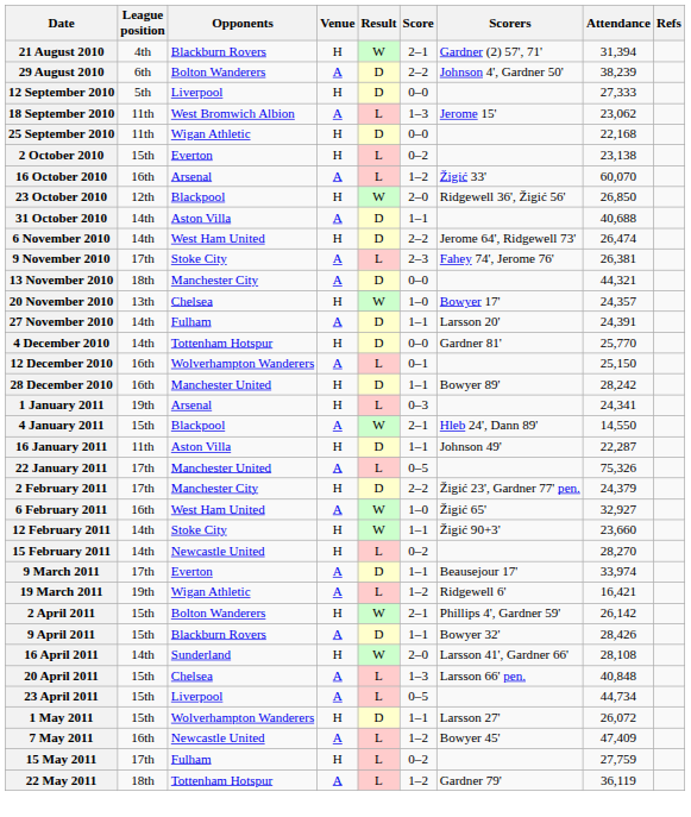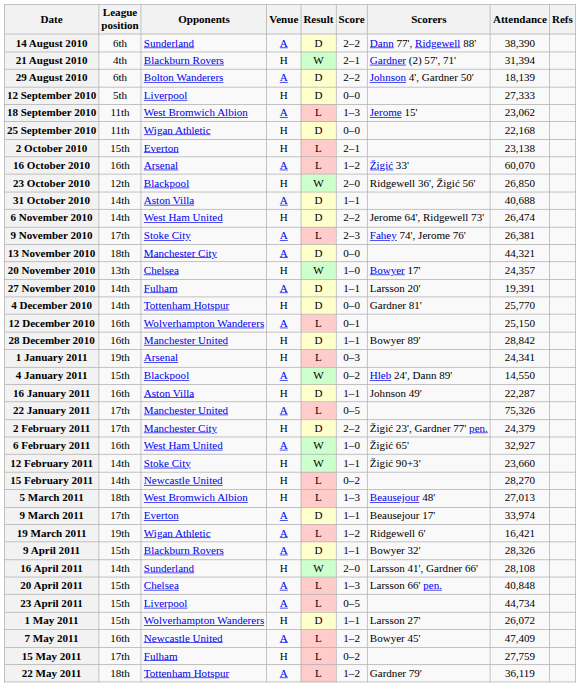 <table class="wikitable plainrowheaders" style=text-align:center>
 <tr>
 <th scope=col>Date</th>
 <th scope=col>League<br>position</th>
 <th scope=col>Opponents</th>
 <th scope=col>Venue</th>
 <th scope=col>Result</th>
 <th scope=col>Score</th>
 <th scope=col>Scorers</th>
 <th scope=col>Attendance</th>
 <th scope=col>Refs</th>
+</tr>
+<tr>
+<th scope=row>14 August 2010</th>
+<td>6th</td>
+<td style=text-align:left><a href='#'>Sunderland</a></td>
+<td><a href='#'>A</a></td>
+<td style=background:#ffc>D</td>
+<td>2–2</td>
+<td style=text-align:left><a href='#'>Dann</a> 77', <a href='#'>Ridgewell</a> 88'</td>
+<td>38,390</td>
+<td></td>
 </tr>
 <tr>
 <th scope=row>21 August 2010</th>
 <td>4th</td>
 <td style=text-align:left><a href='#'>Blackburn Rovers</a></td>
 <td>H</td>
 <td style=background:#cfc>W</td>
 <td>2–1</td>
 <td style=text-align:left><a href='#'>Gardner</a> (2) 57', 71'</td>
 <td>31,394</td>
 <td></td>
 </tr>
 <tr>
 <th scope=row>29 August 2010</th>
 <td>6th</td>
 <td style=text-align:left><a href='#'>Bolton Wanderers</a></td>
 <td><a href='#'>A</a></td>
 <td style=background:#ffc>D</td>
 <td>2–2</td>
 <td style=text-align:left><a href='#'>Johnson</a> 4', Gardner 50'</td>
-<td>38,239</td>
+<td>18,139</td>
 <td></td>
 </tr>
 <tr>
 <th scope=row>12 September 2010</th>
 <td>5th</td>
 <td style=text-align:left><a href='#'>Liverpool</a></td>
 <td>H</td>
 <td style=background:#ffc>D</td>
 <td>0–0</td>
 <td></td>
 <td>27,333</td>
 <td></td>
 </tr>
 <tr>
 <th scope=row>18 September 2010</th>
 <td>11th</td>
 <td style=text-align:left><a href='#'>West Bromwich Albion</a></td>
 <td><a href='#'>A</a></td>
 <td style=background:#fcc>L</td>
 <td>1–3</td>
 <td style=text-align:left><a href='#'>Jerome</a> 15'</td>
 <td>23,062</td>
 <td></td>
 </tr>
 <tr>
 <th scope=row>25 September 2010</th>
 <td>11th</td>
 <td style=text-align:left><a href='#'>Wigan Athletic</a></td>
 <td>H</td>
 <td style=background:#ffc>D</td>
 <td>0–0</td>
 <td></td>
 <td>22,168</td>
 <td></td>
 </tr>
 <tr>
 <th scope=row>2 October 2010</th>
 <td>15th</td>
 <td style=text-align:left><a href='#'>Everton</a></td>
 <td>H</td>
 <td style=background:#fcc>L</td>
-<td>0–2</td>
+<td>2–1</td>
 <td></td>
 <td>23,138</td>
 <td></td>
 </tr>
 <tr>
 <th scope=row>16 October 2010</th>
 <td>16th</td>
 <td style=text-align:left><a href='#'>Arsenal</a></td>
 <td><a href='#'>A</a></td>
 <td style=background:#fcc>L</td>
 <td>1–2</td>
 <td style=text-align:left><a href='#'>Žigić</a> 33'</td>
 <td>60,070</td>
 <td></td>
 </tr>
 <tr>
 <th scope=row>23 October 2010</th>
 <td>12th</td>
 <td style=text-align:left><a href='#'>Blackpool</a></td>
 <td>H</td>
 <td style=background:#cfc>W</td>
 <td>2–0</td>
 <td style=text-align:left>Ridgewell 36', Žigić 56'</td>
 <td>26,850</td>
 <td></td>
 </tr>
 <tr>
 <th scope=row>31 October 2010</th>
 <td>14th</td>
 <td style=text-align:left><a href='#'>Aston Villa</a></td>
 <td><a href='#'>A</a></td>
 <td style=background:#ffc>D</td>
 <td>1–1</td>
 <td></td>
 <td>40,688</td>
 <td></td>
 </tr>
 <tr>
 <th scope=row>6 November 2010</th>
 <td>14th</td>
 <td style=text-align:left><a href='#'>West Ham United</a></td>
 <td>H</td>
 <td style=background:#ffc>D</td>
 <td>2–2</td>
 <td style=text-align:left>Jerome 64', Ridgewell 73'</td>
 <td>26,474</td>
 <td></td>
 </tr>
 <tr>
 <th scope=row>9 November 2010</th>
 <td>17th</td>
 <td style=text-align:left><a href='#'>Stoke City</a></td>
 <td><a href='#'>A</a></td>
 <td style=background:#fcc>L</td>
 <td>2–3</td>
 <td style=text-align:left><a href='#'>Fahey</a> 74', Jerome 76'</td>
 <td>26,381</td>
 <td></td>
 </tr>
 <tr>
 <th scope=row>13 November 2010</th>
 <td>18th</td>
 <td style=text-align:left><a href='#'>Manchester City</a></td>
 <td><a href='#'>A</a></td>
 <td style=background:#ffc>D</td>
 <td>0–0</td>
 <td></td>
 <td>44,321</td>
 <td></td>
 </tr>
 <tr>
 <th scope=row>20 November 2010</th>
 <td>13th</td>
 <td style=text-align:left><a href='#'>Chelsea</a></td>
 <td>H</td>
 <td style=background:#cfc>W</td>
 <td>1–0</td>
 <td style=text-align:left><a href='#'>Bowyer</a> 17'</td>
 <td>24,357</td>
 <td></td>
 </tr>
 <tr>
 <th scope=row>27 November 2010</th>
 <td>14th</td>
 <td style=text-align:left><a href='#'>Fulham</a></td>
 <td><a href='#'>A</a></td>
 <td style=background:#ffc>D</td>
 <td>1–1</td>
 <td style=text-align:left>Larsson 20'</td>
-<td>24,391</td>
+<td>19,391</td>
 <td></td>
 </tr>
 <tr>
 <th scope=row>4 December 2010</th>
 <td>14th</td>
 <td style=text-align:left><a href='#'>Tottenham Hotspur</a></td>
 <td>H</td>
 <td style=background:#ffc>D</td>
 <td>0–0</td>
 <td style=text-align:left>Gardner 81'</td>
 <td>25,770</td>
 <td></td>
 </tr>
 <tr>
 <th scope=row>12 December 2010</th>
 <td>16th</td>
 <td style=text-align:left><a href='#'>Wolverhampton Wanderers</a></td>
 <td><a href='#'>A</a></td>
 <td style=background:#fcc>L</td>
 <td>0–1</td>
 <td></td>
 <td>25,150</td>
 <td></td>
 </tr>
 <tr>
 <th scope=row>28 December 2010</th>
 <td>16th</td>
 <td style=text-align:left><a href='#'>Manchester United</a></td>
 <td>H</td>
 <td style=background:#ffc>D</td>
 <td>1–1</td>
 <td style=text-align:left>Bowyer 89'</td>
-<td>28,242</td>
+<td>28,842</td>
 <td></td>
 </tr>
 <tr>
 <th scope=row>1 January 2011</th>
 <td>19th</td>
 <td style=text-align:left><a href='#'>Arsenal</a></td>
 <td>H</td>
 <td style=background:#fcc>L</td>
 <td>0–3</td>
 <td></td>
 <td>24,341</td>
 <td></td>
 </tr>
 <tr>
 <th scope=row>4 January 2011</th>
 <td>15th</td>
 <td style=text-align:left><a href='#'>Blackpool</a></td>
 <td><a href='#'>A</a></td>
 <td style=background:#cfc>W</td>
-<td>2–1</td>
+<td>0–2</td>
 <td style=text-align:left><a href='#'>Hleb</a> 24', Dann 89'</td>
 <td>14,550</td>
 <td></td>
 </tr>
 <tr>
 <th scope=row>16 January 2011</th>
-<td>11th</td>
+<td>16th</td>
 <td style=text-align:left><a href='#'>Aston Villa</a></td>
 <td>H</td>
 <td style=background:#ffc>D</td>
 <td>1–1</td>
 <td style=text-align:left>Johnson 49'</td>
 <td>22,287</td>
 <td></td>
 </tr>
 <tr>
 <th scope=row>22 January 2011</th>
 <td>17th</td>
 <td style=text-align:left><a href='#'>Manchester United</a></td>
 <td><a href='#'>A</a></td>
 <td style=background:#fcc>L</td>
 <td>0–5</td>
 <td></td>
 <td>75,326</td>
 <td></td>
 </tr>
 <tr>
 <th scope=row>2 February 2011</th>
 <td>17th</td>
 <td style=text-align:left><a href='#'>Manchester City</a></td>
 <td>H</td>
 <td style=background:#ffc>D</td>
 <td>2–2</td>
 <td style=text-align:left>Žigić 23', Gardner 77' <a href='#'>pen.</a></td>
 <td>24,379</td>
 <td></td>
 </tr>
 <tr>
 <th scope=row>6 February 2011</th>
 <td>16th</td>
 <td style=text-align:left><a href='#'>West Ham United</a></td>
 <td><a href='#'>A</a></td>
 <td style=background:#cfc>W</td>
 <td>1–0</td>
 <td style=text-align:left>Žigić 65'</td>
 <td>32,927</td>
 <td></td>
 </tr>
 <tr>
 <th scope=row>12 February 2011</th>
 <td>14th</td>
 <td style=text-align:left><a href='#'>Stoke City</a></td>
 <td>H</td>
 <td style=background:#cfc>W</td>
 <td>1–1</td>
 <td style=text-align:left>Žigić 90+3'</td>
 <td>23,660</td>
 <td></td>
 </tr>
 <tr>
 <th scope=row>15 February 2011</th>
 <td>14th</td>
 <td style=text-align:left><a href='#'>Newcastle United</a></td>
 <td>H</td>
 <td style=background:#fcc>L</td>
 <td>0–2</td>
 <td></td>
 <td>28,270</td>
 <td></td>
 </tr>
 <tr>
+<th scope=row>5 March 2011</th>
+<td>18th</td>
+<td style=text-align:left><a href='#'>West Bromwich Albion</a></td>
+<td>H</td>
+<td style=background:#fcc>L</td>
+<td>1–3</td>
+<td style=text-align:left><a href='#'>Beausejour</a> 48'</td>
+<td>27,013</td>
+<td></td>
+</tr>
+<tr>
 <th scope=row>9 March 2011</th>
 <td>17th</td>
 <td style=text-align:left><a href='#'>Everton</a></td>
 <td><a href='#'>A</a></td>
 <td style=background:#ffc>D</td>
 <td>1–1</td>
 <td style=text-align:left>Beausejour 17'</td>
 <td>33,974</td>
 <td></td>
 </tr>
 <tr>
 <th scope=row>19 March 2011</th>
 <td>19th</td>
 <td style=text-align:left><a href='#'>Wigan Athletic</a></td>
 <td><a href='#'>A</a></td>
 <td style=background:#fcc>L</td>
 <td>1–2</td>
 <td style=text-align:left>Ridgewell 6'</td>
 <td>16,421</td>
 <td></td>
 </tr>
 <tr>
-<th scope=row>2 April 2011</th>
-<td>15th</td>
-<td style=text-align:left><a href='#'>Bolton Wanderers</a></td>
-<td>H</td>
-<td style=background:#cfc>W</td>
-<td>2–1</td>
-<td style=text-align:left>Phillips 4', Gardner 59'</td>
-<td>26,142</td>
-<td></td>
-</tr>
-<tr>
 <th scope=row>9 April 2011</th>
 <td>15th</td>
 <td style=text-align:left><a href='#'>Blackburn Rovers</a></td>
 <td><a href='#'>A</a></td>
 <td style=background:#ffc>D</td>
 <td>1–1</td>
 <td style=text-align:left>Bowyer 32'</td>
-<td>28,426</td>
+<td>28,326</td>
 <td></td>
 </tr>
 <tr>
 <th scope=row>16 April 2011</th>
 <td>14th</td>
 <td style=text-align:left><a href='#'>Sunderland</a></td>
 <td>H</td>
 <td style=background:#cfc>W</td>
 <td>2–0</td>
 <td style=text-align:left>Larsson 41', Gardner 66'</td>
 <td>28,108</td>
 <td></td>
 </tr>
 <tr>
 <th scope=row>20 April 2011</th>
 <td>15th</td>
 <td style=text-align:left><a href='#'>Chelsea</a></td>
 <td><a href='#'>A</a></td>
 <td style=background:#fcc>L</td>
 <td>1–3</td>
 <td style=text-align:left>Larsson 66' <a href='#'>pen.</a></td>
 <td>40,848</td>
 <td></td>
 </tr>
 <tr>
 <th scope=row>23 April 2011</th>
 <td>15th</td>
 <td style=text-align:left><a href='#'>Liverpool</a></td>
 <td><a href='#'>A</a></td>
 <td style=background:#fcc>L</td>
 <td>0–5</td>
 <td></td>
 <td>44,734</td>
 <td></td>
 </tr>
 <tr>
 <th scope=row>1 May 2011</th>
 <td>15th</td>
 <td style=text-align:left><a href='#'>Wolverhampton Wanderers</a></td>
 <td>H</td>
 <td style=background:#ffc>D</td>
 <td>1–1</td>
 <td style=text-align:left>Larsson 27'</td>
 <td>26,072</td>
 <td></td>
 </tr>
 <tr>
 <th scope=row>7 May 2011</th>
 <td>16th</td>
 <td style=text-align:left><a href='#'>Newcastle United</a></td>
 <td><a href='#'>A</a></td>
 <td style=background:#fcc>L</td>
 <td>1–2</td>
 <td style=text-align:left>Bowyer 45'</td>
 <td>47,409</td>
 <td></td>
 </tr>
 <tr>
 <th scope=row>15 May 2011</th>
 <td>17th</td>
 <td style=text-align:left><a href='#'>Fulham</a></td>
 <td>H</td>
 <td style=background:#fcc>L</td>
 <td>0–2</td>
 <td></td>
 <td>27,759</td>
 <td></td>
 </tr>
 <tr>
 <th scope=row>22 May 2011</th>
 <td>18th</td>
 <td style=text-align:left><a href='#'>Tottenham Hotspur</a></td>
 <td><a href='#'>A</a></td>
 <td style=background:#fcc>L</td>
 <td>1–2</td>
 <td style=text-align:left>Gardner 79'</td>
 <td>36,119</td>
 <td></td>
 </tr>
 </table>
